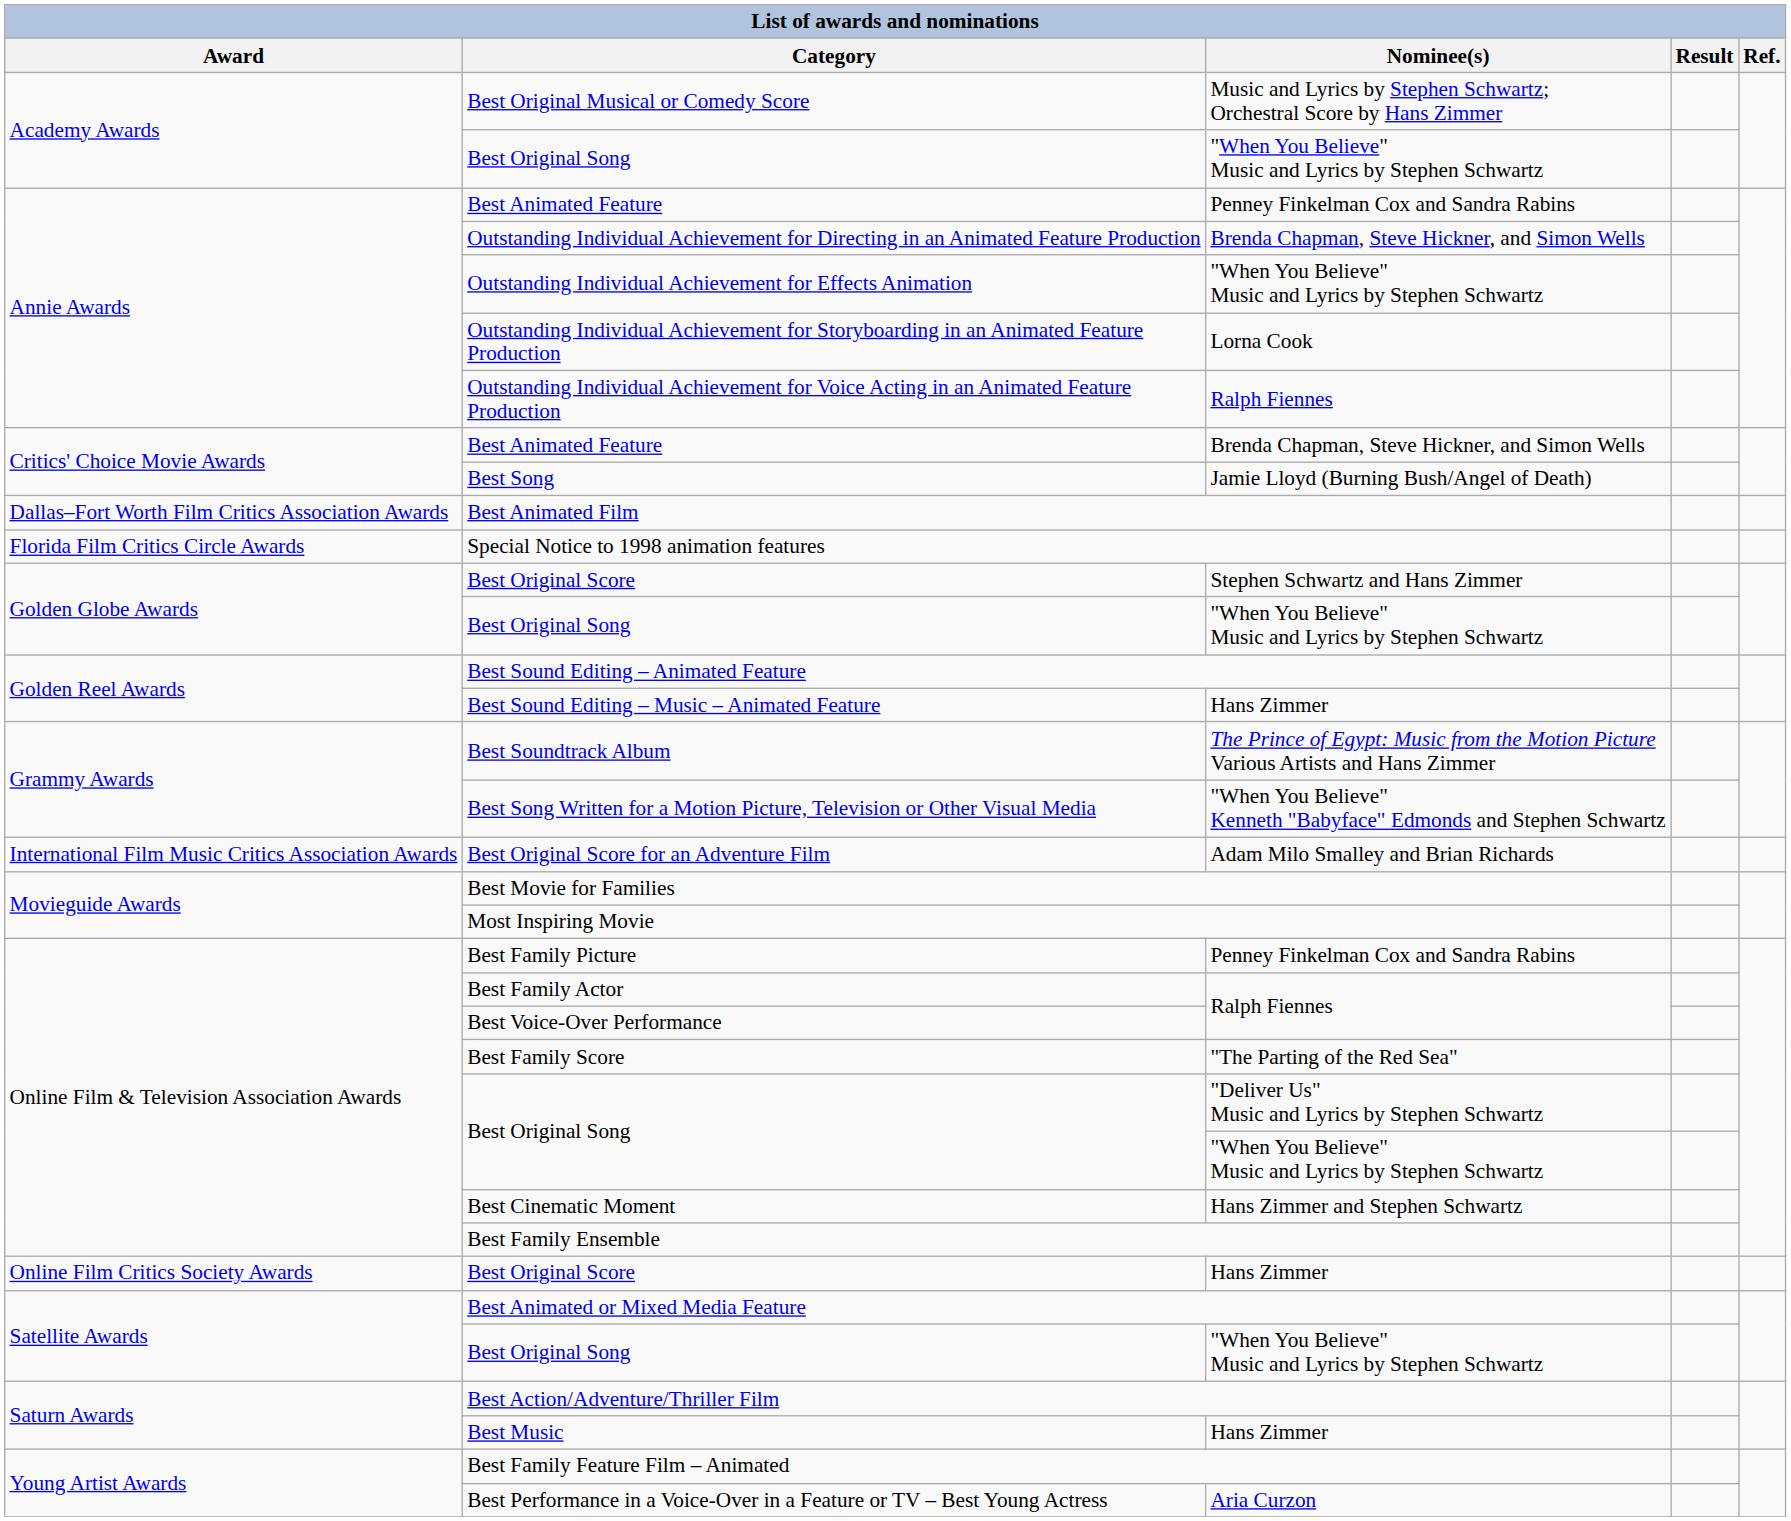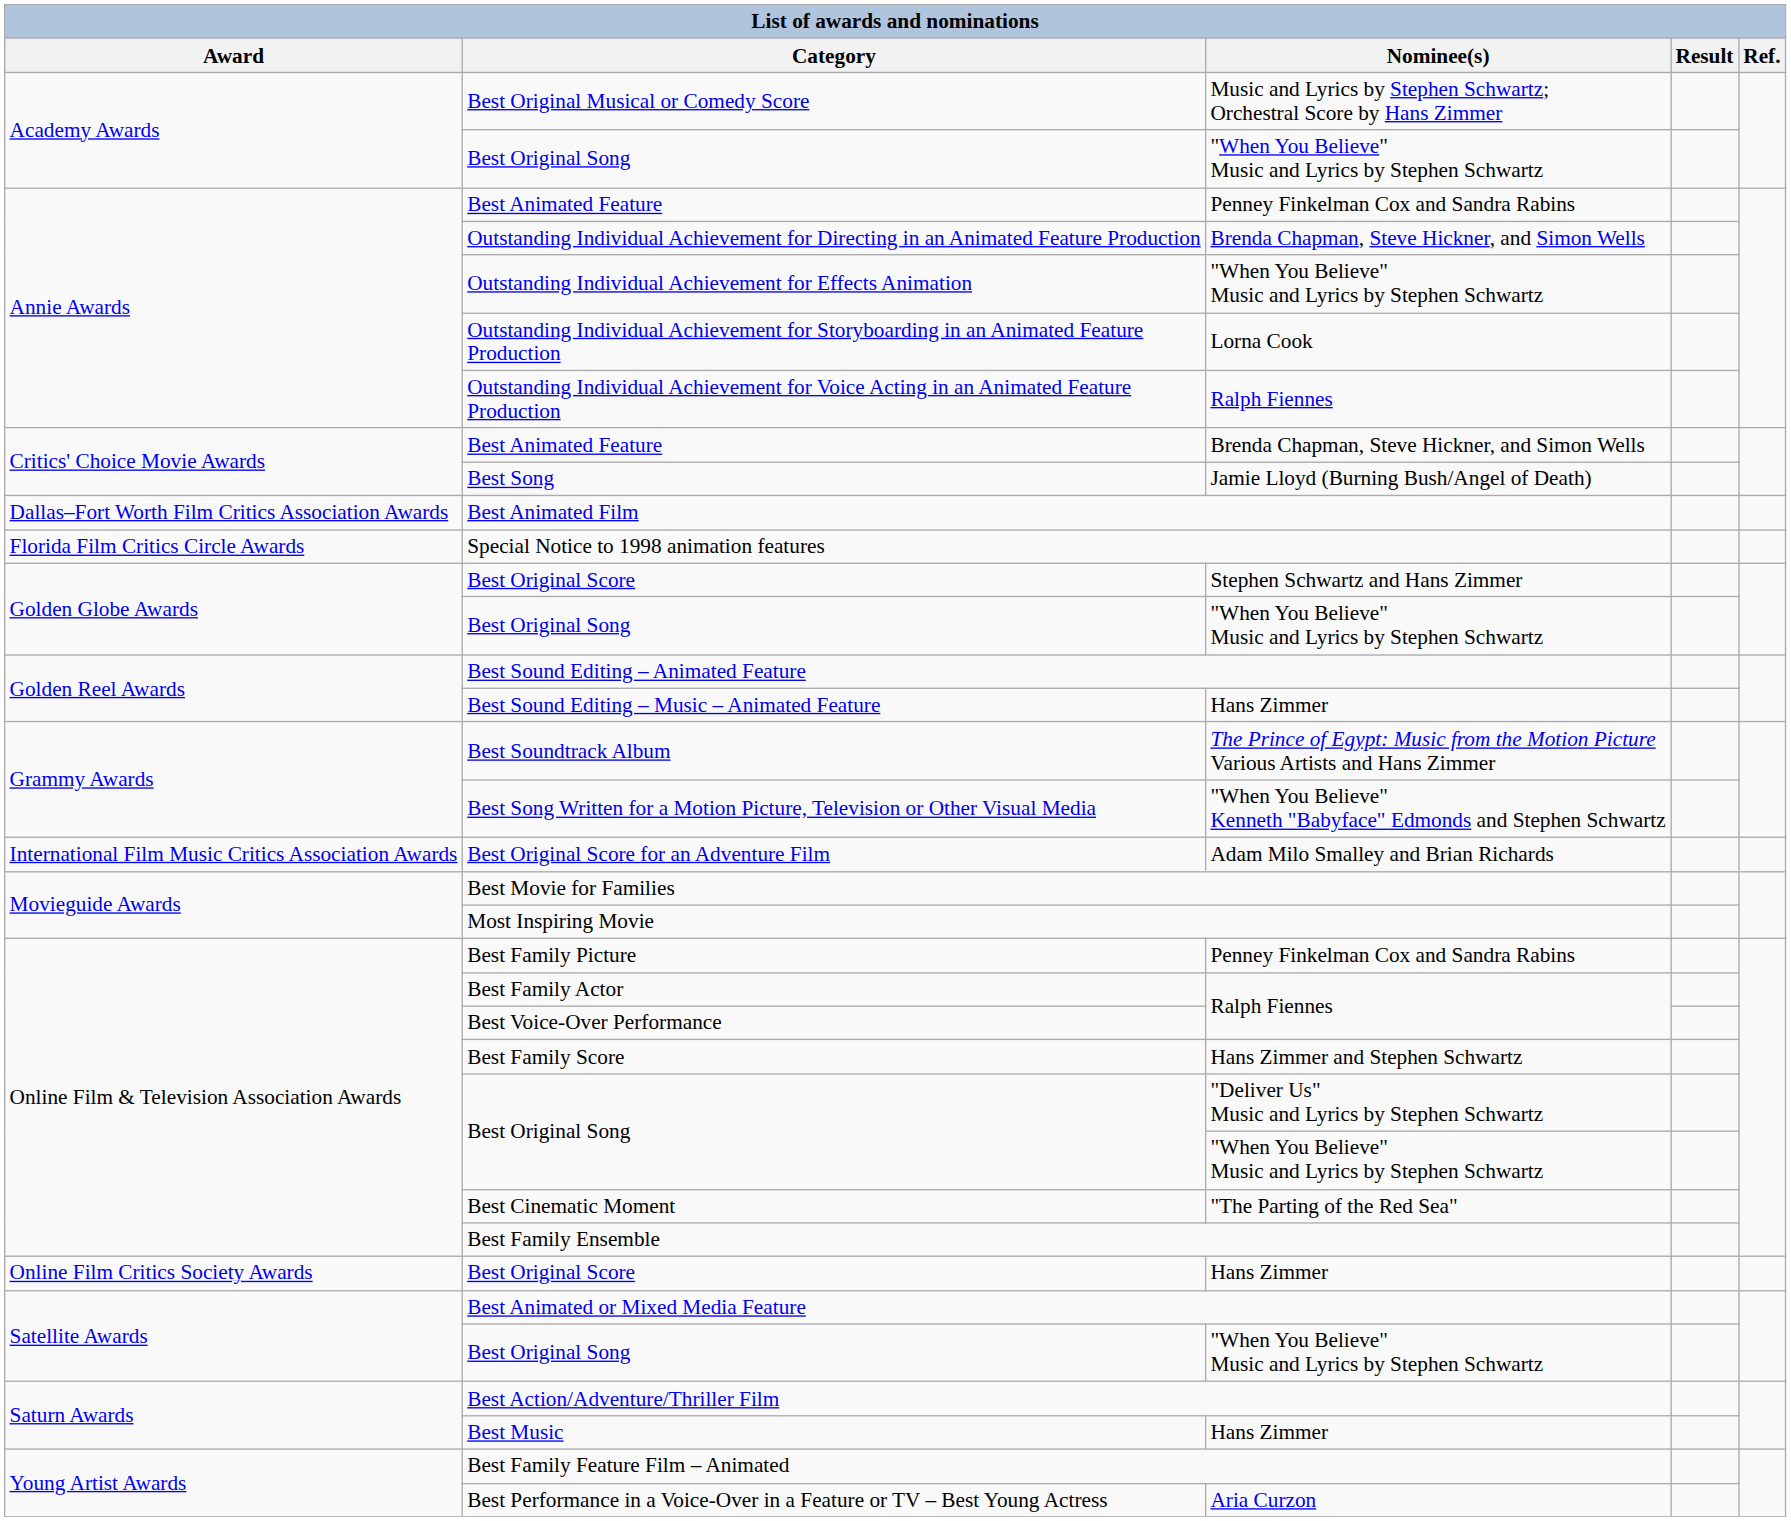 <table class="wikitable plainrowheaders">
 <tr style="background:#ccc; text-align:center;">
 <th colspan="5" style="background: LightSteelBlue;">List of awards and nominations</th>
 </tr>
 <tr style="background:#ccc; text-align:center;">
 <th>Award</th>
 <th>Category</th>
 <th>Nominee(s)</th>
 <th>Result</th>
 <th>Ref.</th>
 </tr>
 <tr>
 <td rowspan="2"><a href='#'>Academy Awards</a></td>
 <td><a href='#'>Best Original Musical or Comedy Score</a></td>
 <td>Music and Lyrics by <a href='#'>Stephen Schwartz</a>; <br> Orchestral Score by <a href='#'>Hans Zimmer</a></td>
 <td></td>
 <td rowspan="2" style="text-align:center;"></td>
 </tr>
 <tr>
 <td><a href='#'>Best Original Song</a></td>
 <td>"<a href='#'>When You Believe</a>" <br> Music and Lyrics by Stephen Schwartz</td>
 <td></td>
 </tr>
 <tr>
 <td rowspan="5"><a href='#'>Annie Awards</a></td>
 <td><a href='#'>Best Animated Feature</a></td>
 <td>Penney Finkelman Cox and Sandra Rabins</td>
 <td></td>
 <td rowspan="5" style="text-align:center;"></td>
 </tr>
 <tr>
 <td><a href='#'>Outstanding Individual Achievement for Directing in an Animated Feature Production</a></td>
 <td><a href='#'>Brenda Chapman</a>, <a href='#'>Steve Hickner</a>, and <a href='#'>Simon Wells</a></td>
 <td></td>
 </tr>
 <tr>
 <td><a href='#'>Outstanding Individual Achievement for Effects Animation</a></td>
 <td>"When You Believe" <br> Music and Lyrics by Stephen Schwartz</td>
 <td></td>
 </tr>
 <tr>
 <td><a href='#'>Outstanding Individual Achievement for Storyboarding in an Animated Feature <br> Production</a></td>
 <td>Lorna Cook</td>
 <td></td>
 </tr>
 <tr>
 <td><a href='#'>Outstanding Individual Achievement for Voice Acting in an Animated Feature <br> Production</a></td>
 <td><a href='#'>Ralph Fiennes</a></td>
 <td></td>
 </tr>
 <tr>
 <td rowspan="2"><a href='#'>Critics' Choice Movie Awards</a></td>
 <td><a href='#'>Best Animated Feature</a></td>
 <td>Brenda Chapman, Steve Hickner, and Simon Wells</td>
 <td></td>
 <td rowspan="2" style="text-align:center;"></td>
 </tr>
 <tr>
 <td><a href='#'>Best Song</a></td>
 <td>Jamie Lloyd (Burning Bush/Angel of Death)</td>
 <td></td>
 </tr>
 <tr>
 <td><a href='#'>Dallas–Fort Worth Film Critics Association Awards</a></td>
 <td colspan="2"><a href='#'>Best Animated Film</a></td>
 <td></td>
 <td style="text-align:center;"></td>
 </tr>
 <tr>
 <td><a href='#'>Florida Film Critics Circle Awards</a></td>
 <td colspan="2">Special Notice to 1998 animation features</td>
 <td></td>
 <td style="text-align:center;"></td>
 </tr>
 <tr>
 <td rowspan="2"><a href='#'>Golden Globe Awards</a></td>
 <td><a href='#'>Best Original Score</a></td>
 <td>Stephen Schwartz and Hans Zimmer</td>
 <td></td>
 <td rowspan="2" style="text-align:center;"></td>
 </tr>
 <tr>
 <td><a href='#'>Best Original Song</a></td>
 <td>"When You Believe" <br> Music and Lyrics by Stephen Schwartz</td>
 <td></td>
 </tr>
 <tr>
 <td rowspan="2"><a href='#'>Golden Reel Awards</a></td>
 <td colspan="2"><a href='#'>Best Sound Editing – Animated Feature</a></td>
 <td></td>
 <td rowspan="2" style="text-align:center;"></td>
 </tr>
 <tr>
 <td><a href='#'>Best Sound Editing – Music – Animated Feature</a></td>
 <td>Hans Zimmer</td>
 <td></td>
 </tr>
 <tr>
 <td rowspan="2"><a href='#'>Grammy Awards</a></td>
 <td><a href='#'>Best Soundtrack Album</a></td>
 <td><em><a href='#'>The Prince of Egypt: Music from the Motion Picture</a></em> <br> Various Artists and Hans Zimmer</td>
 <td></td>
 <td rowspan="2" style="text-align:center;"></td>
 </tr>
 <tr>
 <td><a href='#'>Best Song Written for a Motion Picture, Television or Other Visual Media</a></td>
 <td>"When You Believe" <br> <a href='#'>Kenneth "Babyface" Edmonds</a> and Stephen Schwartz</td>
 <td></td>
 </tr>
 <tr>
 <td><a href='#'>International Film Music Critics Association Awards</a></td>
 <td><a href='#'>Best Original Score for an Adventure Film</a></td>
 <td>Adam Milo Smalley and Brian Richards</td>
 <td></td>
 <td style="text-align:center;"></td>
 </tr>
 <tr>
 <td rowspan="2"><a href='#'>Movieguide Awards</a></td>
 <td colspan="2">Best Movie for Families</td>
 <td></td>
 <td rowspan="2" style="text-align:center;"></td>
 </tr>
 <tr>
 <td colspan="2">Most Inspiring Movie</td>
 <td></td>
 </tr>
 <tr>
 <td rowspan="8">Online Film & Television Association Awards</td>
 <td>Best Family Picture</td>
 <td>Penney Finkelman Cox and Sandra Rabins</td>
 <td></td>
 <td rowspan="8" style="text-align:center;"></td>
 </tr>
 <tr>
 <td>Best Family Actor</td>
 <td rowspan="2">Ralph Fiennes</td>
 <td></td>
 </tr>
 <tr>
 <td>Best Voice-Over Performance</td>
 <td></td>
 </tr>
 <tr>
 <td>Best Family Score</td>
-<td>"The Parting of the Red Sea"</td>
+<td>Hans Zimmer and Stephen Schwartz</td>
 <td></td>
 </tr>
 <tr>
 <td rowspan="2">Best Original Song</td>
 <td>"Deliver Us" <br> Music and Lyrics by Stephen Schwartz</td>
 <td></td>
 </tr>
 <tr>
 <td>"When You Believe" <br> Music and Lyrics by Stephen Schwartz</td>
 <td></td>
 </tr>
 <tr>
 <td>Best Cinematic Moment</td>
-<td>Hans Zimmer and Stephen Schwartz</td>
+<td>"The Parting of the Red Sea"</td>
 <td></td>
 </tr>
 <tr>
 <td colspan="2">Best Family Ensemble</td>
 <td></td>
 </tr>
 <tr>
 <td><a href='#'>Online Film Critics Society Awards</a></td>
 <td><a href='#'>Best Original Score</a></td>
 <td>Hans Zimmer</td>
 <td></td>
 <td style="text-align:center;"></td>
 </tr>
 <tr>
 <td rowspan="2"><a href='#'>Satellite Awards</a></td>
 <td colspan="2"><a href='#'>Best Animated or Mixed Media Feature</a></td>
 <td></td>
 <td rowspan="2" style="text-align:center;"></td>
 </tr>
 <tr>
 <td><a href='#'>Best Original Song</a></td>
 <td>"When You Believe" <br> Music and Lyrics by Stephen Schwartz</td>
 <td></td>
 </tr>
 <tr>
 <td rowspan="2"><a href='#'>Saturn Awards</a></td>
 <td colspan="2"><a href='#'>Best Action/Adventure/Thriller Film</a></td>
 <td></td>
 <td rowspan="2" style="text-align:center;"></td>
 </tr>
 <tr>
 <td><a href='#'>Best Music</a></td>
 <td>Hans Zimmer</td>
 <td></td>
 </tr>
 <tr>
 <td rowspan="2"><a href='#'>Young Artist Awards</a></td>
 <td colspan="2">Best Family Feature Film – Animated</td>
 <td></td>
 <td rowspan="2" style="text-align:center;"></td>
 </tr>
 <tr>
 <td>Best Performance in a Voice-Over in a Feature or TV – Best Young Actress</td>
 <td><a href='#'>Aria Curzon</a></td>
 <td></td>
 </tr>
 </table>
